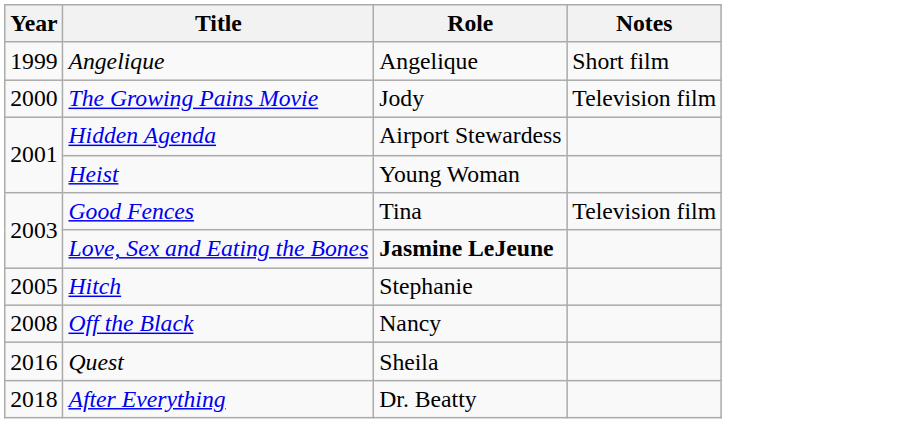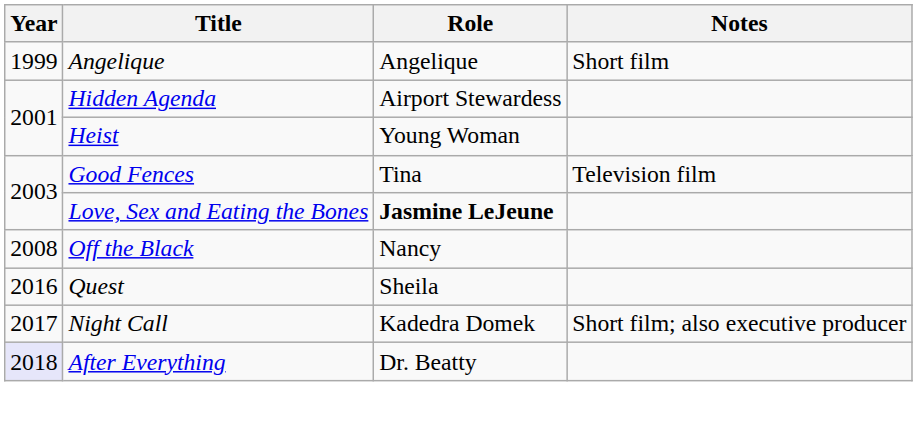 <table class="wikitable sortable">
 <tr>
 <th>Year</th>
 <th>Title</th>
 <th>Role</th>
 <th>Notes</th>
 </tr>
 <tr>
 <td>1999</td>
 <td><em>Angelique</em></td>
 <td>Angelique</td>
 <td>Short film</td>
-</tr>
-<tr>
-<td>2000</td>
-<td><em><a href='#'>The Growing Pains Movie</a></em></td>
-<td>Jody</td>
-<td>Television film</td>
 </tr>
 <tr>
 <td rowspan=2>2001</td>
 <td><em><a href='#'>Hidden Agenda</a></em></td>
 <td>Airport Stewardess</td>
 <td></td>
 </tr>
 <tr>
 <td><em><a href='#'>Heist</a></em></td>
 <td>Young Woman</td>
 <td></td>
 </tr>
 <tr>
 <td rowspan=2>2003</td>
 <td><em><a href='#'>Good Fences</a></em></td>
 <td>Tina</td>
 <td>Television film</td>
 </tr>
 <tr>
 <td><em><a href='#'>Love, Sex and Eating the Bones</a></em></td>
 <td><strong>Jasmine LeJeune</strong></td>
 <td></td>
 </tr>
 <tr>
-<td>2005</td>
-<td><em> <a href='#'>Hitch</a></em></td>
-<td>Stephanie</td>
-<td></td>
-</tr>
-<tr>
 <td>2008</td>
 <td><em><a href='#'>Off the Black</a></em></td>
 <td>Nancy</td>
 <td></td>
 </tr>
 <tr>
 <td>2016</td>
 <td><em>Quest</em></td>
 <td>Sheila</td>
 <td></td>
 </tr>
 <tr>
-<td>2018</td>
+<td>2017</td>
+<td><em>Night Call</em></td>
+<td>Kadedra Domek</td>
+<td>Short film; also executive producer</td>
+</tr>
+<tr>
+<td style="background: lavender;">2018</td>
 <td><em><a href='#'>After Everything</a></em></td>
 <td>Dr. Beatty</td>
 <td></td>
 </tr>
 </table>
